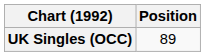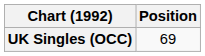 <table class="wikitable plainrowheaders" style="text-align:center">
 <tr>
 <th scope="col">Chart (1992)</th>
 <th scope="col">Position</th>
 </tr>
 <tr>
 <th scope="row">UK Singles (OCC)</th>
-<td>89</td>
+<td>69</td>
 </tr>
 </table>
